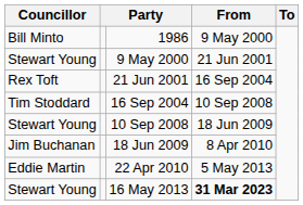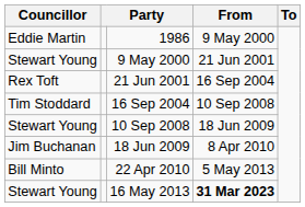 <table class=wikitable>
 <tr>
 <th>Councillor</th>
 <th colspan=2>Party</th>
 <th>From</th>
 <th>To</th>
 </tr>
 <tr>
-<td>Bill Minto</td>
+<td>Eddie Martin</td>
 <td></td>
 <td align=right>1986</td>
 <td align=right>9 May 2000</td>
 </tr>
 <tr>
 <td>Stewart Young</td>
 <td></td>
 <td align=right>9 May 2000</td>
 <td align=right>21 Jun 2001</td>
 </tr>
 <tr>
 <td>Rex Toft</td>
 <td></td>
 <td align=right>21 Jun 2001</td>
 <td align=right>16 Sep 2004</td>
 </tr>
 <tr>
 <td>Tim Stoddard</td>
 <td></td>
 <td align=right>16 Sep 2004</td>
 <td align=right>10 Sep 2008</td>
 </tr>
 <tr>
 <td>Stewart Young</td>
 <td></td>
 <td align=right>10 Sep 2008</td>
 <td align=right>18 Jun 2009</td>
 </tr>
 <tr>
 <td>Jim Buchanan</td>
 <td></td>
 <td align=right>18 Jun 2009</td>
 <td align=right>8 Apr 2010</td>
 </tr>
 <tr>
-<td>Eddie Martin</td>
+<td>Bill Minto</td>
 <td></td>
 <td align=right>22 Apr 2010</td>
 <td align=right>5 May 2013</td>
 </tr>
 <tr>
 <td>Stewart Young</td>
 <td></td>
 <td align=right>16 May 2013</td>
 <td align=right><strong>31 Mar 2023</strong></td>
 </tr>
 </table>
